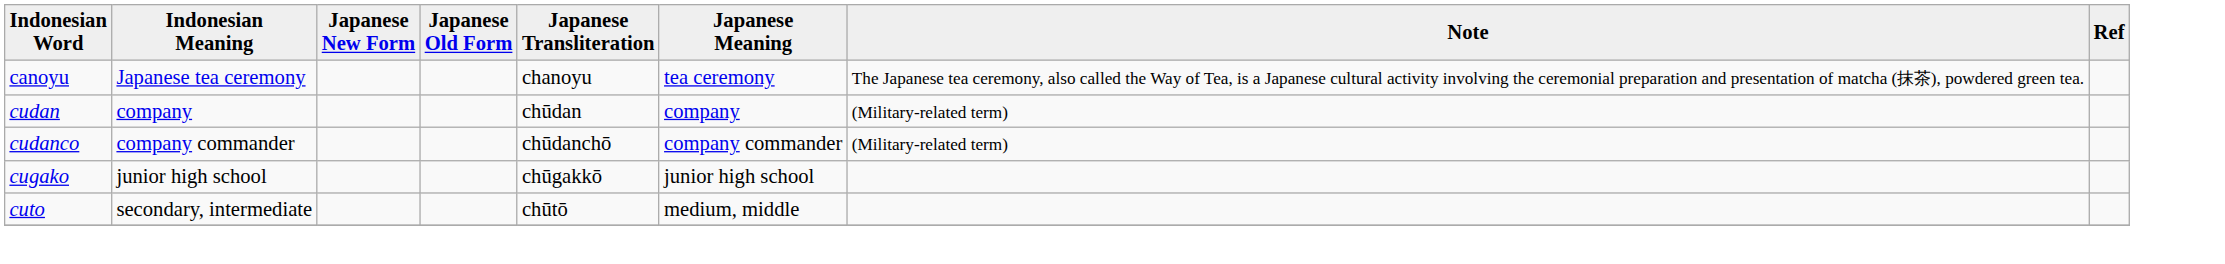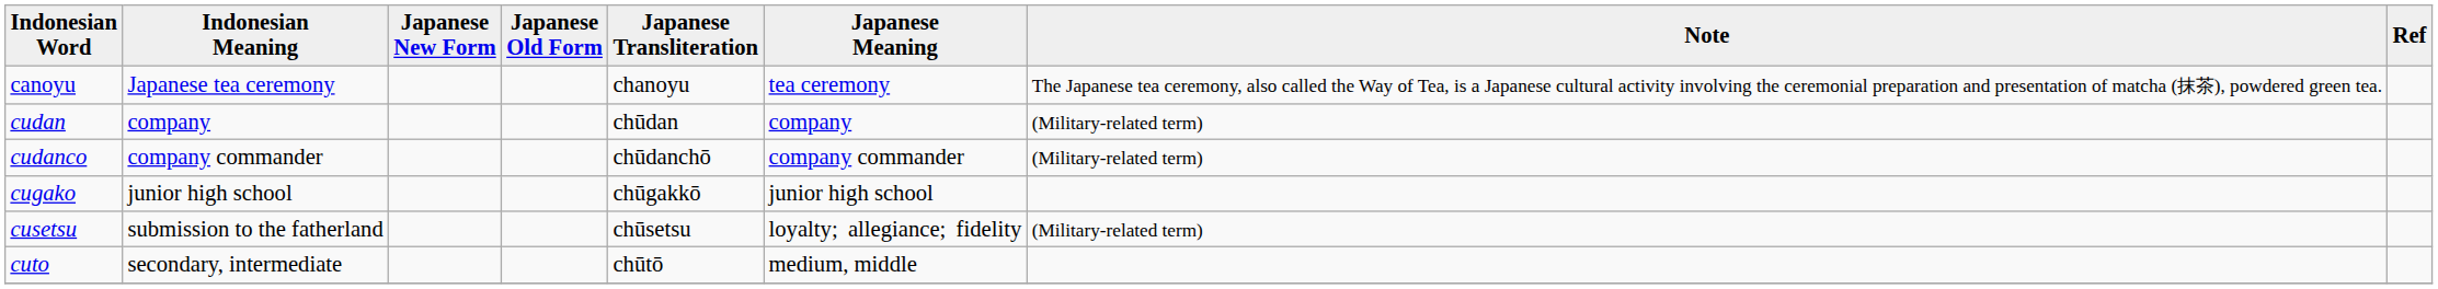 <table class="wikitable">
 <tr>
 <th style="background:#efefef;">Indonesian <br>Word</th>
 <th style="background:#efefef;">Indonesian <br>Meaning</th>
 <th style="background:#efefef;">Japanese <br><a href='#'>New Form</a></th>
 <th style="background:#efefef;">Japanese <br><a href='#'>Old Form</a></th>
 <th style="background:#efefef;">Japanese <br>Transliteration</th>
 <th style="background:#efefef;">Japanese <br>Meaning</th>
 <th style="background:#efefef;">Note</th>
 <th style="background:#efefef;">Ref</th>
 </tr>
 <tr>
 <td><a href='#'>canoyu</a></td>
 <td><a href='#'>Japanese tea ceremony</a></td>
 <td></td>
 <td></td>
 <td>chanoyu</td>
 <td><a href='#'>tea ceremony</a></td>
 <td><small>The Japanese tea ceremony, also called the Way of Tea, is a Japanese cultural activity involving the ceremonial preparation and presentation of matcha (抹茶), powdered green tea.</small></td>
 <td></td>
 </tr>
 <tr>
 <td><em><a href='#'>cudan</a></em></td>
 <td><a href='#'>company</a></td>
 <td></td>
 <td></td>
 <td>chūdan</td>
 <td><a href='#'>company</a></td>
 <td><small>(Military-related term)</small></td>
 <td></td>
 </tr>
 <tr>
 <td><em><a href='#'>cudanco</a></em></td>
 <td><a href='#'>company</a> commander</td>
 <td></td>
 <td></td>
 <td>chūdanchō</td>
 <td><a href='#'>company</a> commander</td>
 <td><small>(Military-related term)</small></td>
 <td></td>
 </tr>
 <tr>
 <td><em><a href='#'>cugako</a></em></td>
 <td>junior high school</td>
 <td></td>
 <td></td>
 <td>chūgakkō</td>
 <td>junior high school</td>
 <td><small></small></td>
 <td></td>
 </tr>
 <tr>
+<td><em><a href='#'>cusetsu</a></em></td>
+<td>submission to the fatherland</td>
+<td></td>
+<td></td>
+<td>chūsetsu</td>
+<td>loyalty;  allegiance;  fidelity</td>
+<td><small>(Military-related term)</small></td>
+<td></td>
+</tr>
+<tr>
 <td><em><a href='#'>cuto</a></em></td>
 <td>secondary, intermediate</td>
 <td></td>
 <td></td>
 <td>chūtō</td>
 <td>medium, middle</td>
 <td><small></small></td>
 <td></td>
 </tr>
 <tr>
 </tr>
 </table>
